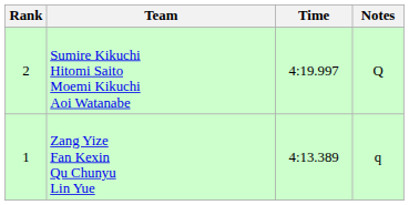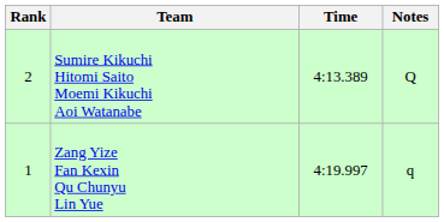 <table class=wikitable style="text-align:center">
 <tr>
 <th width=40>Rank</th>
 <th width=250>Team</th>
 <th width=80>Time</th>
 <th width=50>Notes</th>
 </tr>
 <tr bgcolor="ccffcc">
 <td>2</td>
 <td align=left><br><a href='#'>Sumire Kikuchi</a><br><a href='#'>Hitomi Saito</a><br><a href='#'>Moemi Kikuchi</a><br><a href='#'>Aoi Watanabe</a></td>
-<td>4:19.997</td>
+<td>4:13.389</td>
 <td>Q</td>
 </tr>
 <tr bgcolor="ccffcc">
 <td>1</td>
 <td align=left><br><a href='#'>Zang Yize</a><br><a href='#'>Fan Kexin</a><br><a href='#'>Qu Chunyu</a><br><a href='#'>Lin Yue</a></td>
-<td>4:13.389</td>
+<td>4:19.997</td>
 <td>q</td>
 </tr>
 </table>
